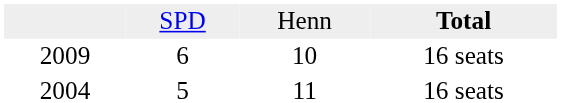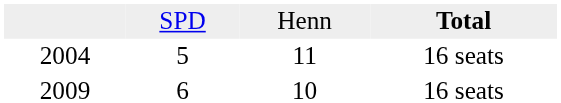 <table border="0" cellpadding="2" cellspacing="0" width="350">
 <tr bgcolor="#eeeeee" align="center">
 <td></td>
 <td><a href='#'>SPD</a></td>
 <td>Henn</td>
 <td><strong>Total</strong></td>
 </tr>
 <tr align="center">
+<td>2004</td>
+<td>5</td>
+<td>11</td>
+<td>16 seats</td>
+</tr>
+<tr align="center">
 <td>2009</td>
 <td>6</td>
 <td>10</td>
 <td>16 seats</td>
 </tr>
-<tr align="center">
-<td>2004</td>
-<td>5</td>
-<td>11</td>
-<td>16 seats</td>
-</tr>
 </table>
